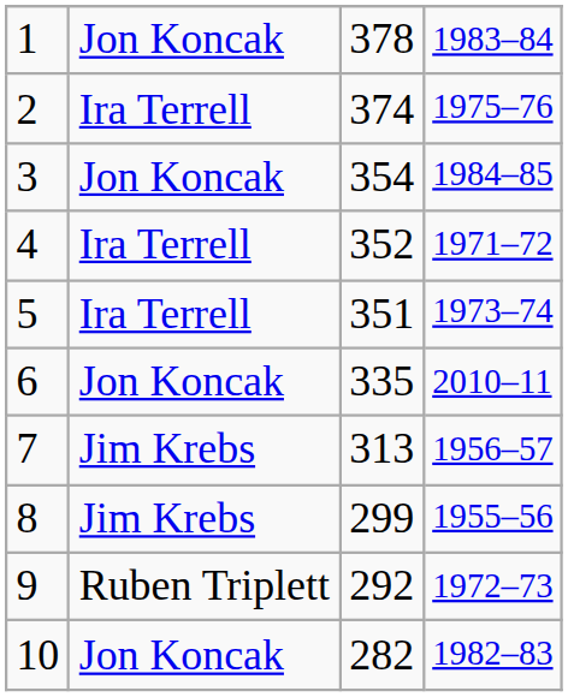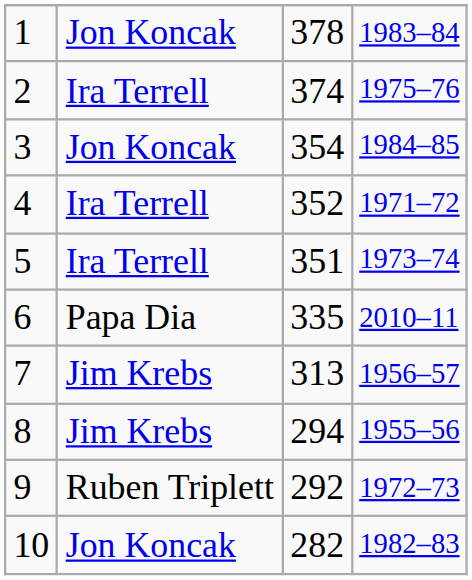 <table class="wikitable">
 <tr>
 </tr>
 <tr>
 <td>1</td>
 <td><a href='#'>Jon Koncak</a></td>
 <td>378</td>
 <td style="font-size:80%;"><a href='#'>1983–84</a></td>
 </tr>
 <tr>
 <td>2</td>
 <td><a href='#'>Ira Terrell</a></td>
 <td>374</td>
 <td style="font-size:80%;"><a href='#'>1975–76</a></td>
 </tr>
 <tr>
 <td>3</td>
 <td><a href='#'>Jon Koncak</a></td>
 <td>354</td>
 <td style="font-size:80%;"><a href='#'>1984–85</a></td>
 </tr>
 <tr>
 <td>4</td>
 <td><a href='#'>Ira Terrell</a></td>
 <td>352</td>
 <td style="font-size:80%;"><a href='#'>1971–72</a></td>
 </tr>
 <tr>
 <td>5</td>
 <td><a href='#'>Ira Terrell</a></td>
 <td>351</td>
 <td style="font-size:80%;"><a href='#'>1973–74</a></td>
 </tr>
 <tr>
 <td>6</td>
-<td><a href='#'>Jon Koncak</a></td>
+<td>Papa Dia</td>
 <td>335</td>
 <td style="font-size:80%;"><a href='#'>2010–11</a></td>
 </tr>
 <tr>
 <td>7</td>
 <td><a href='#'>Jim Krebs</a></td>
 <td>313</td>
 <td style="font-size:80%;"><a href='#'>1956–57</a></td>
 </tr>
 <tr>
 <td>8</td>
 <td><a href='#'>Jim Krebs</a></td>
-<td>299</td>
+<td>294</td>
 <td style="font-size:80%;"><a href='#'>1955–56</a></td>
 </tr>
 <tr>
 <td>9</td>
 <td>Ruben Triplett</td>
 <td>292</td>
 <td style="font-size:80%;"><a href='#'>1972–73</a></td>
 </tr>
 <tr>
 <td>10</td>
 <td><a href='#'>Jon Koncak</a></td>
 <td>282</td>
 <td style="font-size:80%;"><a href='#'>1982–83</a></td>
 </tr>
 </table>
